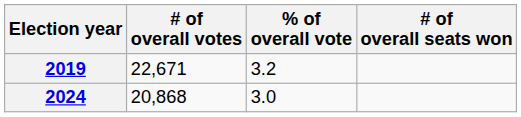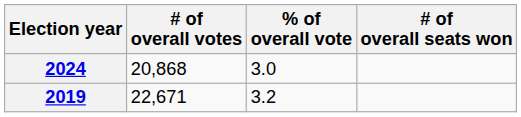 <table class=wikitable>
 <tr>
 <th>Election year</th>
 <th># of<br>overall votes</th>
 <th>% of<br>overall vote</th>
 <th># of<br>overall seats won</th>
 </tr>
 <tr>
+<th><a href='#'>2024</a></th>
+<td>20,868</td>
+<td>3.0</td>
+<td></td>
+</tr>
+<tr>
 <th><a href='#'>2019</a></th>
 <td>22,671</td>
 <td>3.2</td>
 <td></td>
 </tr>
-<tr>
-<th><a href='#'>2024</a></th>
-<td>20,868</td>
-<td>3.0</td>
-<td></td>
-</tr>
 </table>
